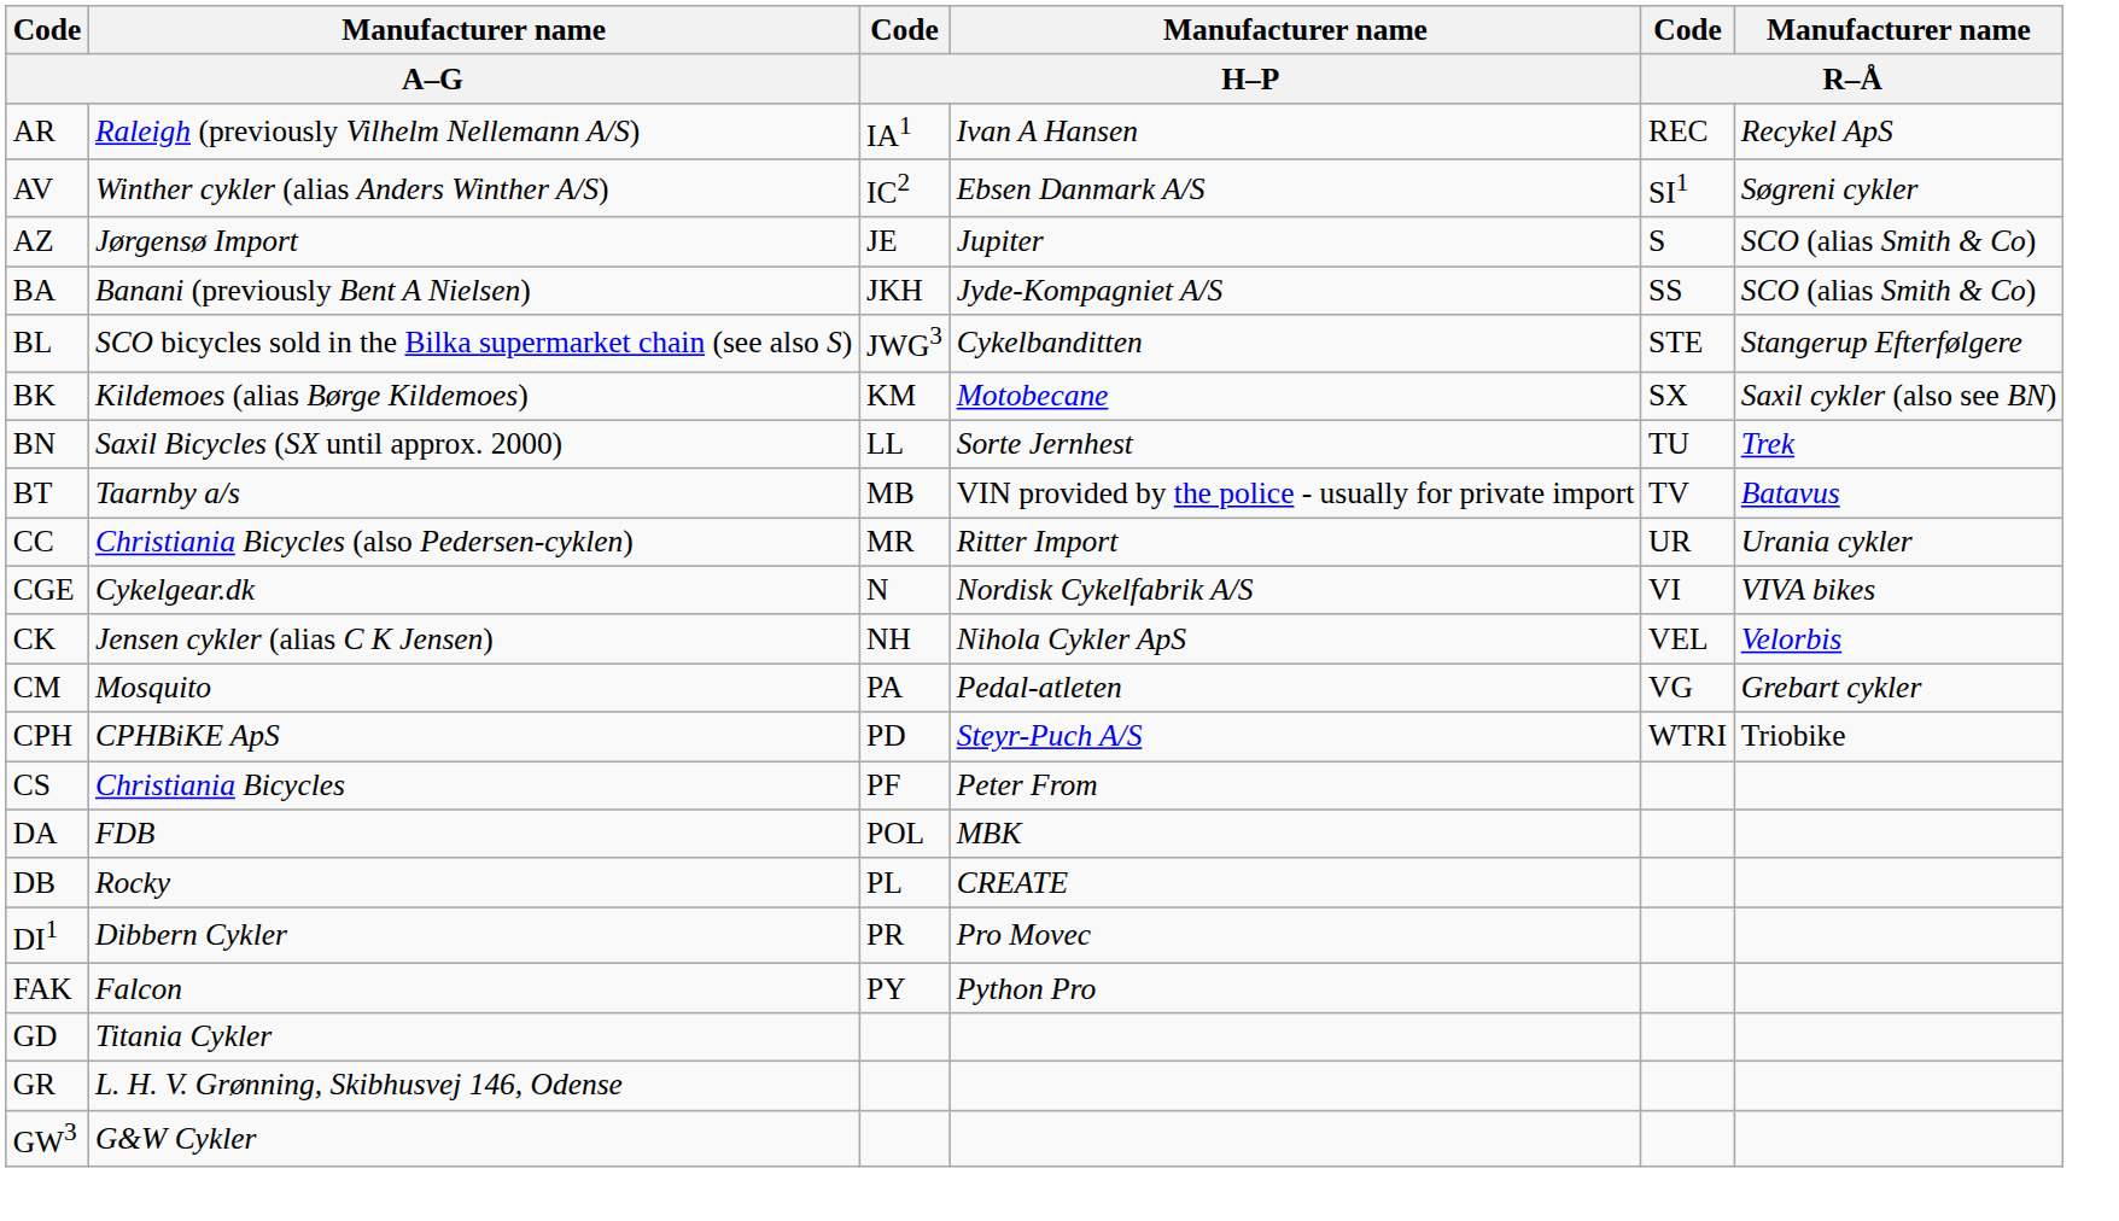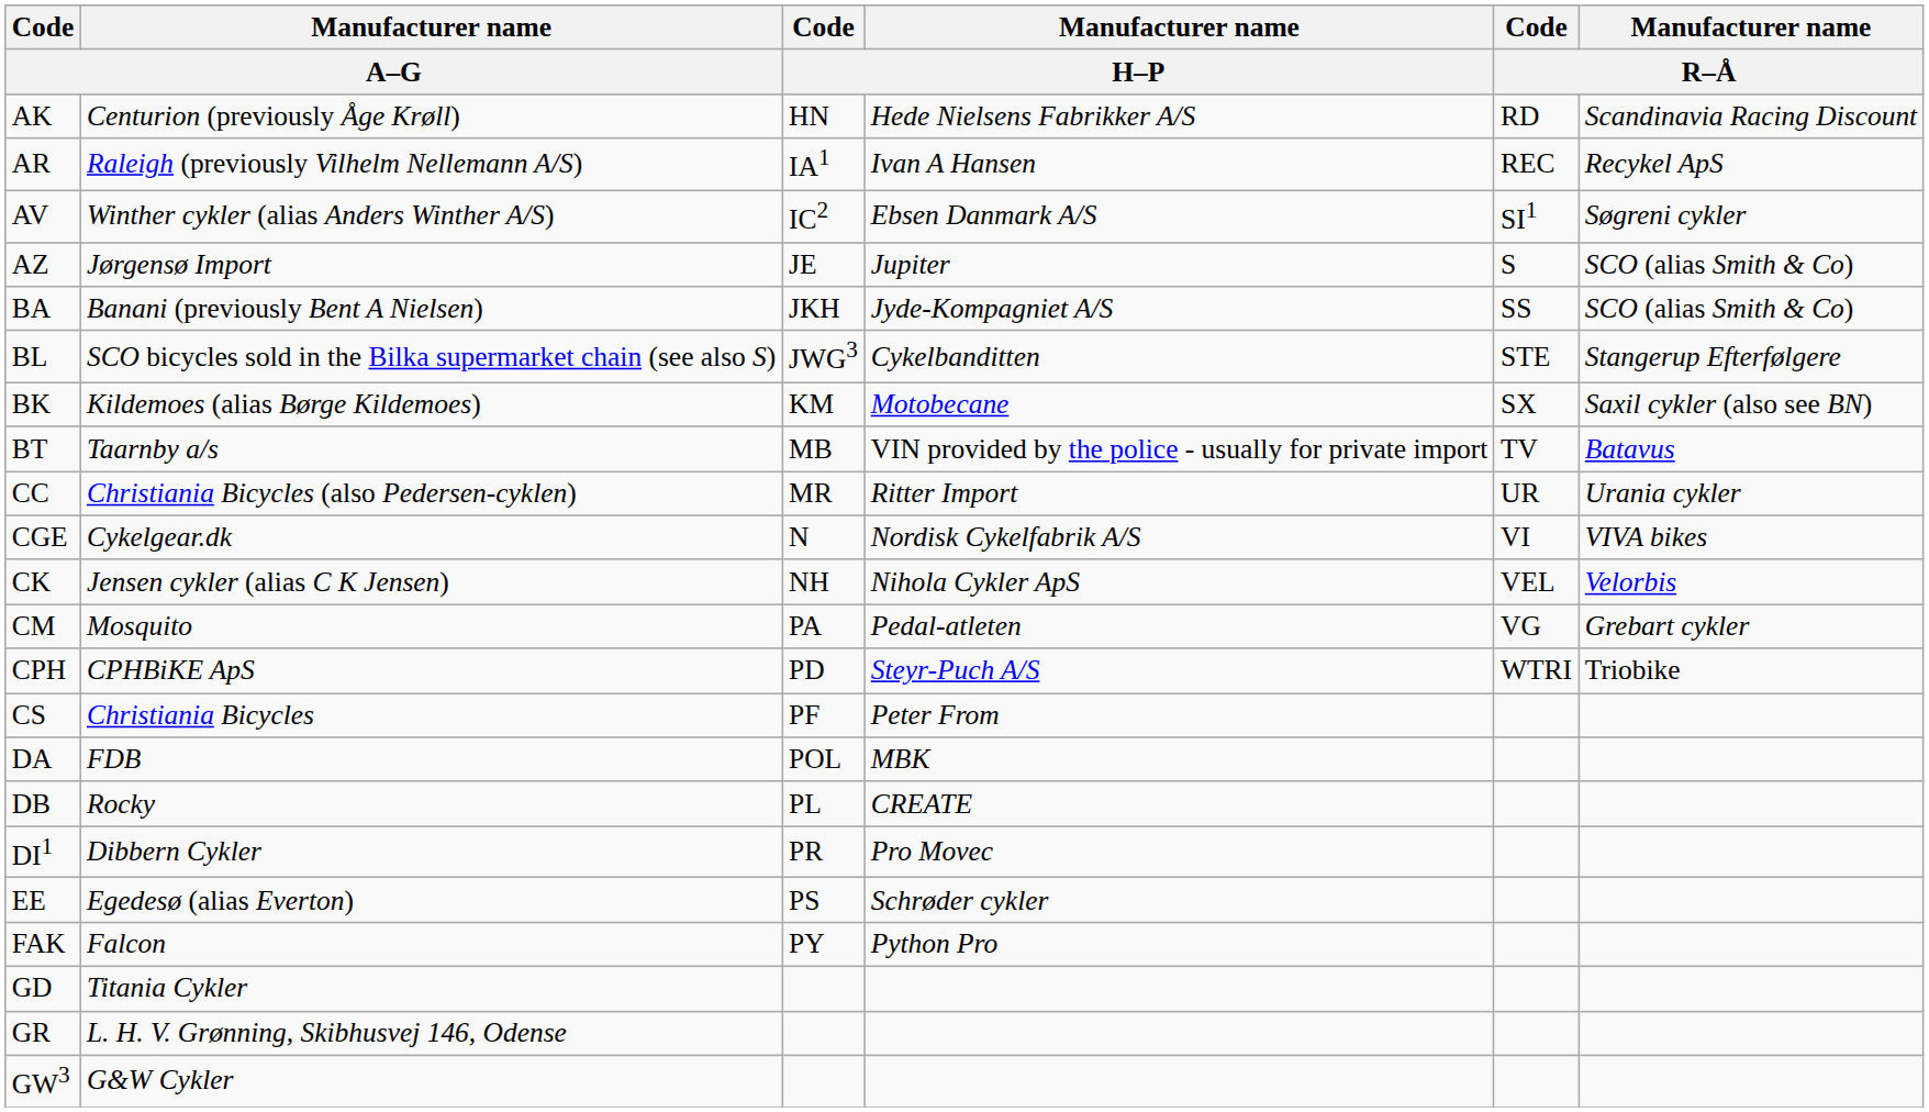 <table class="wikitable">
 <tr>
 <th>Code</th>
 <th>Manufacturer name</th>
 <th>Code</th>
 <th>Manufacturer name</th>
 <th>Code</th>
 <th>Manufacturer name</th>
 </tr>
 <tr>
 <th colspan="2"><strong>A–G</strong></th>
 <th colspan="2"><strong>H–P</strong></th>
 <th colspan="2"><strong>R–Å</strong></th>
+</tr>
+<tr>
+<td>AK</td>
+<td><em>Centurion</em> (previously <em>Åge Krøll</em>)</td>
+<td>HN</td>
+<td><em>Hede Nielsens Fabrikker A/S</em></td>
+<td>RD</td>
+<td><em>Scandinavia Racing Discount</em></td>
 </tr>
 <tr>
 <td>AR</td>
 <td><em><a href='#'>Raleigh</a></em> (previously <em>Vilhelm Nellemann A/S</em>)</td>
 <td>IA<sup>1</sup></td>
 <td><em>Ivan A Hansen</em></td>
 <td>REC</td>
 <td><em>Recykel ApS</em></td>
 </tr>
 <tr>
 <td>AV</td>
 <td><em>Winther cykler</em> (alias <em>Anders Winther A/S</em>)</td>
 <td>IC<sup>2</sup></td>
 <td><em>Ebsen Danmark A/S</em></td>
 <td>SI<sup>1</sup></td>
 <td><em>Søgreni cykler</em></td>
 </tr>
 <tr>
 <td>AZ</td>
 <td><em>Jørgensø Import</em></td>
 <td>JE</td>
 <td><em>Jupiter</em></td>
 <td>S</td>
 <td><em>SCO</em> (alias <em>Smith & Co</em>)</td>
 </tr>
 <tr>
 <td>BA</td>
 <td><em>Banani</em> (previously <em>Bent A Nielsen</em>)</td>
 <td>JKH</td>
 <td><em>Jyde-Kompagniet A/S</em></td>
 <td>SS</td>
 <td><em>SCO</em> (alias <em>Smith & Co</em>)</td>
 </tr>
 <tr>
 <td>BL</td>
 <td><em>SCO</em> bicycles sold in the <a href='#'>Bilka supermarket chain</a> (see also <em>S</em>)</td>
 <td>JWG<sup>3</sup></td>
 <td><em>Cykelbanditten</em></td>
 <td>STE</td>
 <td><em>Stangerup Efterfølgere</em></td>
 </tr>
 <tr>
 <td>BK</td>
 <td><em>Kildemoes</em> (alias <em>Børge Kildemoes</em>)</td>
 <td>KM</td>
 <td><em><a href='#'>Motobecane</a></em></td>
 <td>SX</td>
 <td><em>Saxil cykler</em> (also see <em>BN</em>)</td>
-</tr>
-<tr>
-<td>BN</td>
-<td><em>Saxil Bicycles</em> (<em>SX</em> until approx. 2000)</td>
-<td>LL</td>
-<td><em>Sorte Jernhest</em></td>
-<td>TU</td>
-<td><em><a href='#'>Trek</a></em></td>
 </tr>
 <tr>
 <td>BT</td>
 <td><em>Taarnby a/s</em></td>
 <td>MB</td>
 <td>VIN provided by <a href='#'>the police</a> - usually for private import</td>
 <td>TV</td>
 <td><em><a href='#'>Batavus</a></em></td>
 </tr>
 <tr>
 <td>CC</td>
 <td><em><a href='#'>Christiania</a> Bicycles</em> (also <em>Pedersen-cyklen</em>)</td>
 <td>MR</td>
 <td><em>Ritter Import</em></td>
 <td>UR</td>
 <td><em>Urania cykler</em></td>
 </tr>
 <tr>
 <td>CGE</td>
 <td><em>Cykelgear.dk</em></td>
 <td>N</td>
 <td><em>Nordisk Cykelfabrik A/S</em></td>
 <td>VI</td>
 <td><em>VIVA bikes</em></td>
 </tr>
 <tr>
 <td>CK</td>
 <td><em>Jensen cykler</em> (alias <em>C K Jensen</em>)</td>
 <td>NH</td>
 <td><em>Nihola Cykler ApS</em></td>
 <td>VEL</td>
 <td><em><a href='#'>Velorbis</a></em></td>
 </tr>
 <tr>
 <td>CM</td>
 <td><em>Mosquito</em></td>
 <td>PA</td>
 <td><em>Pedal-atleten</em></td>
 <td>VG</td>
 <td><em>Grebart cykler</em></td>
 </tr>
 <tr>
 <td>CPH</td>
 <td><em>CPHBiKE ApS</em></td>
 <td>PD</td>
 <td><em><a href='#'>Steyr-Puch A/S</a></em></td>
 <td>WTRI</td>
 <td>Triobike</td>
 </tr>
 <tr>
 <td>CS</td>
 <td><em><a href='#'>Christiania</a> Bicycles</em></td>
 <td>PF</td>
 <td><em>Peter From</em></td>
 <td> </td>
 <td> </td>
 </tr>
 <tr>
 <td>DA</td>
 <td><em>FDB</em></td>
 <td>POL</td>
 <td><em>MBK</em></td>
 <td> </td>
 <td> </td>
 </tr>
 <tr>
 <td>DB</td>
 <td><em>Rocky</em></td>
 <td>PL</td>
 <td><em>CREATE</em></td>
 <td> </td>
 <td> </td>
 </tr>
 <tr>
 <td>DI<sup>1</sup></td>
 <td><em>Dibbern Cykler</em></td>
 <td>PR</td>
 <td><em>Pro Movec</em></td>
 <td> </td>
 <td> </td>
 </tr>
 <tr>
+<td>EE</td>
+<td><em>Egedesø</em> (alias <em>Everton</em>)</td>
+<td>PS</td>
+<td><em>Schrøder cykler</em></td>
+<td> </td>
+<td> </td>
+</tr>
+<tr>
 <td>FAK</td>
 <td><em>Falcon</em></td>
 <td>PY</td>
 <td><em>Python Pro</em></td>
 <td> </td>
 <td> </td>
 </tr>
 <tr>
 <td>GD</td>
 <td><em>Titania Cykler</em></td>
 <td> </td>
 <td> </td>
 <td> </td>
 <td> </td>
 </tr>
 <tr>
 <td>GR</td>
 <td><em>L. H. V. Grønning, Skibhusvej 146, Odense</em></td>
 <td> </td>
 <td> </td>
 <td> </td>
 <td> </td>
 </tr>
 <tr>
 <td>GW<sup>3</sup></td>
 <td><em>G&W Cykler</em></td>
 <td> </td>
 <td> </td>
 <td> </td>
 <td> </td>
 </tr>
 </table>
